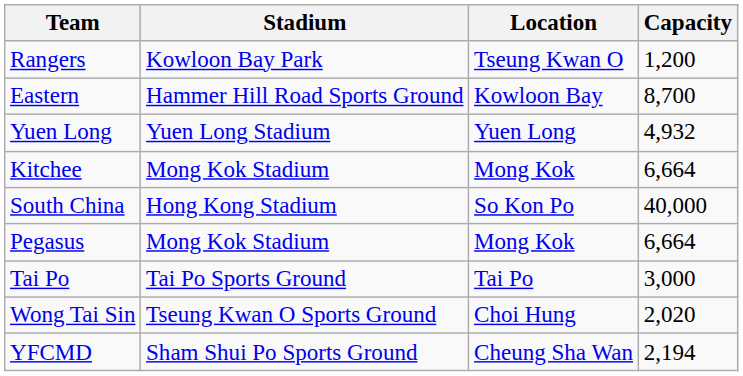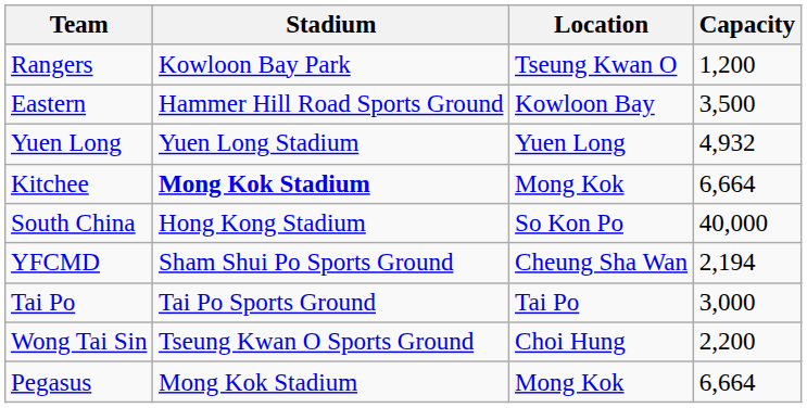 <table class="wikitable sortable">
 <tr>
 <th>Team</th>
 <th>Stadium</th>
 <th>Location</th>
 <th>Capacity</th>
 </tr>
 <tr>
 <td><a href='#'>Rangers</a></td>
 <td><a href='#'>Kowloon Bay Park</a></td>
 <td><a href='#'>Tseung Kwan O</a></td>
 <td>1,200</td>
 </tr>
 <tr>
 <td><a href='#'>Eastern</a></td>
 <td><a href='#'>Hammer Hill Road Sports Ground</a></td>
 <td><a href='#'>Kowloon Bay</a></td>
-<td>8,700</td>
+<td>3,500</td>
 </tr>
 <tr>
 <td><a href='#'>Yuen Long</a></td>
 <td><a href='#'>Yuen Long Stadium</a></td>
 <td><a href='#'>Yuen Long</a></td>
 <td>4,932</td>
 </tr>
 <tr>
 <td><a href='#'>Kitchee</a></td>
-<td><a href='#'>Mong Kok Stadium</a></td>
+<td><strong><a href='#'>Mong Kok Stadium</a></strong></td>
 <td><a href='#'>Mong Kok</a></td>
 <td>6,664</td>
 </tr>
 <tr>
 <td><a href='#'>South China</a></td>
 <td><a href='#'>Hong Kong Stadium</a></td>
 <td><a href='#'>So Kon Po</a></td>
 <td>40,000</td>
 </tr>
 <tr>
-<td><a href='#'>Pegasus</a></td>
-<td><a href='#'>Mong Kok Stadium</a></td>
-<td><a href='#'>Mong Kok</a></td>
-<td>6,664</td>
+<td><a href='#'>YFCMD</a></td>
+<td><a href='#'>Sham Shui Po Sports Ground</a></td>
+<td><a href='#'>Cheung Sha Wan</a></td>
+<td>2,194</td>
 </tr>
 <tr>
 <td><a href='#'>Tai Po</a></td>
 <td><a href='#'>Tai Po Sports Ground</a></td>
 <td><a href='#'>Tai Po</a></td>
 <td>3,000</td>
 </tr>
 <tr>
 <td><a href='#'>Wong Tai Sin</a></td>
 <td><a href='#'>Tseung Kwan O Sports Ground</a></td>
 <td><a href='#'>Choi Hung</a></td>
-<td>2,020</td>
+<td>2,200</td>
 </tr>
 <tr>
-<td><a href='#'>YFCMD</a></td>
-<td><a href='#'>Sham Shui Po Sports Ground</a></td>
-<td><a href='#'>Cheung Sha Wan</a></td>
-<td>2,194</td>
+<td><a href='#'>Pegasus</a></td>
+<td><a href='#'>Mong Kok Stadium</a></td>
+<td><a href='#'>Mong Kok</a></td>
+<td>6,664</td>
 </tr>
 </table>
